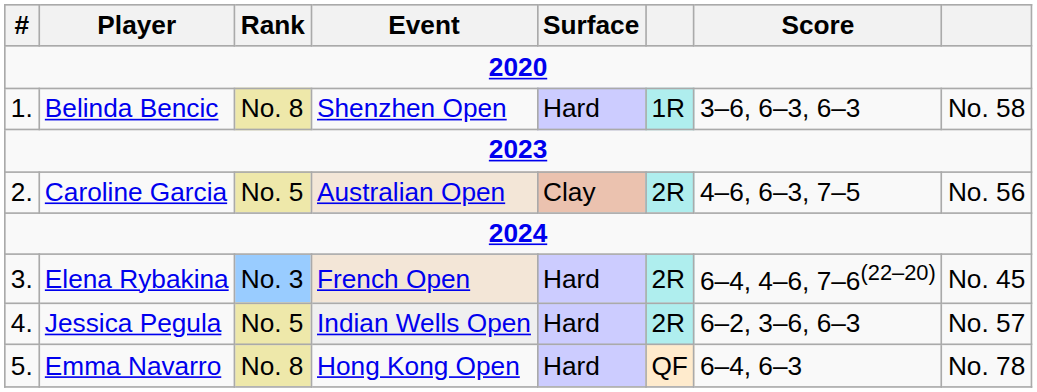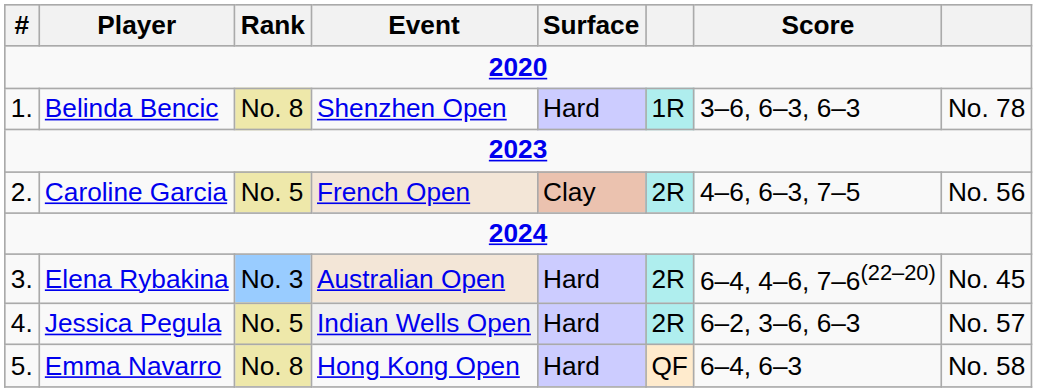 <table class="wikitable sortable">
 <tr>
 <th>#</th>
 <th>Player</th>
 <th>Rank</th>
 <th>Event</th>
 <th>Surface</th>
 <th></th>
 <th class="unsortable">Score</th>
 <th></th>
 </tr>
 <tr>
 <td colspan="8" style="text-align:center"><strong><a href='#'>2020</a></strong></td>
 </tr>
 <tr>
 <td>1.</td>
 <td> <a href='#'>Belinda Bencic</a></td>
 <td bgcolor="eee8aa">No. 8</td>
 <td><a href='#'>Shenzhen Open</a></td>
 <td bgcolor="ccccff">Hard</td>
 <td bgcolor="afeeee">1R</td>
 <td>3–6, 6–3, 6–3</td>
-<td>No. 58</td>
+<td>No. 78</td>
 </tr>
 <tr>
 <td colspan="8" style="text-align:center"><strong><a href='#'>2023</a></strong></td>
 </tr>
 <tr>
 <td>2.</td>
 <td> <a href='#'>Caroline Garcia</a></td>
 <td bgcolor="eee8aa">No. 5</td>
-<td bgcolor="f3e6d7"><a href='#'>Australian Open</a></td>
+<td bgcolor="f3e6d7"><a href='#'>French Open</a></td>
 <td bgcolor="ebc2af">Clay</td>
 <td bgcolor="afeeee">2R</td>
 <td>4–6, 6–3, 7–5</td>
 <td>No. 56</td>
 </tr>
 <tr>
 <td colspan="8" style="text-align:center"><strong><a href='#'>2024</a></strong></td>
 </tr>
 <tr>
 <td>3.</td>
 <td> <a href='#'>Elena Rybakina</a></td>
 <td bgcolor=99ccff>No. 3</td>
-<td bgcolor="f3e6d7"><a href='#'>French Open</a></td>
+<td bgcolor="f3e6d7"><a href='#'>Australian Open</a></td>
 <td bgcolor="ccccff">Hard</td>
 <td bgcolor="afeeee">2R</td>
 <td>6–4, 4–6, 7–6<sup>(22–20)</sup></td>
 <td>No. 45</td>
 </tr>
 <tr>
 <td>4.</td>
 <td> <a href='#'>Jessica Pegula</a></td>
 <td bgcolor="eee8aa">No. 5</td>
 <td bgcolor=efefef><a href='#'>Indian Wells Open</a></td>
 <td bgcolor="ccccff">Hard</td>
 <td bgcolor="afeeee">2R</td>
 <td>6–2, 3–6, 6–3</td>
 <td>No. 57</td>
 </tr>
 <tr>
 <td>5.</td>
 <td> <a href='#'>Emma Navarro</a></td>
 <td bgcolor="eee8aa">No. 8</td>
 <td><a href='#'>Hong Kong Open</a></td>
 <td bgcolor="ccccff">Hard</td>
 <td bgcolor="ffebcd">QF</td>
 <td>6–4, 6–3</td>
-<td>No. 78</td>
+<td>No. 58</td>
 </tr>
 </table>
